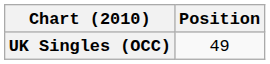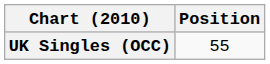 <table class="wikitable plainrowheaders" style="text-align:center">
 <tr>
 <th>Chart (2010)</th>
 <th>Position</th>
 </tr>
 <tr>
 <th scope="row">UK Singles (OCC)</th>
-<td>49</td>
+<td>55</td>
 </tr>
 </table>
